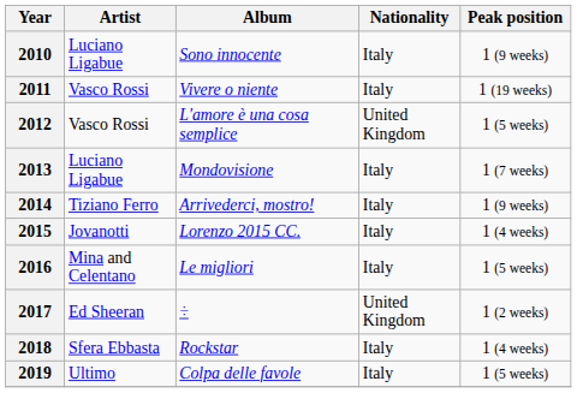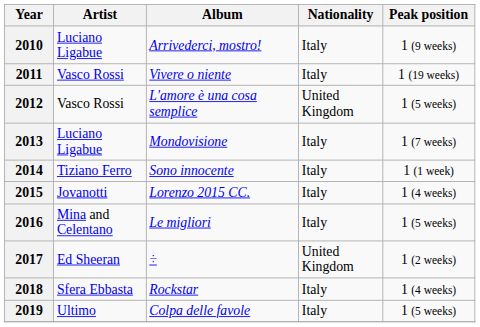 <table class="wikitable sortable plainrowheaders">
 <tr>
 <th style="width:50px;">Year</th>
 <th style="width:100px;">Artist</th>
 <th style="width:170px;">Album</th>
 <th style="width:90px;">Nationality</th>
 <th style="width:100px;">Peak position</th>
 </tr>
 <tr>
 <th scope="row">2010</th>
 <td><a href='#'>Luciano Ligabue</a></td>
-<td><em><a href='#'>Sono innocente</a></em></td>
+<td><em><a href='#'>Arrivederci, mostro!</a></em></td>
 <td>Italy</td>
 <td style="text-align:center;">1 <small>(9 weeks)</small></td>
 </tr>
 <tr>
 <th scope="row">2011</th>
 <td><a href='#'>Vasco Rossi</a></td>
 <td><em><a href='#'>Vivere o niente</a></em></td>
 <td>Italy</td>
 <td style="text-align:center;">1 <small>(19 weeks)</small></td>
 </tr>
 <tr>
 <th scope="row">2012</th>
 <td>Vasco Rossi</td>
 <td><em><a href='#'>L'amore è una cosa semplice</a></em></td>
 <td>United Kingdom</td>
 <td style="text-align:center;">1 <small>(5 weeks)</small></td>
 </tr>
 <tr>
 <th scope="row">2013</th>
 <td><a href='#'>Luciano Ligabue</a></td>
 <td><em><a href='#'>Mondovisione</a></em></td>
 <td>Italy</td>
 <td style="text-align:center;">1 <small>(7 weeks)</small></td>
 </tr>
 <tr>
 <th scope="row">2014</th>
 <td><a href='#'>Tiziano Ferro</a></td>
-<td><em><a href='#'>Arrivederci, mostro!</a></em></td>
+<td><em><a href='#'>Sono innocente</a></em></td>
 <td>Italy</td>
-<td style="text-align:center;">1 <small>(9 weeks)</small></td>
+<td style="text-align:center;">1 <small>(1 week)</small></td>
 </tr>
 <tr>
 <th scope="row">2015</th>
 <td><a href='#'>Jovanotti</a></td>
 <td><em><a href='#'>Lorenzo 2015 CC.</a></em></td>
 <td>Italy</td>
 <td style="text-align:center;">1 <small>(4 weeks)</small></td>
 </tr>
 <tr>
 <th scope="row">2016</th>
 <td><a href='#'>Mina</a> and <a href='#'>Celentano</a></td>
 <td><em><a href='#'>Le migliori</a></em></td>
 <td>Italy</td>
 <td style="text-align:center;">1 <small>(5 weeks)</small></td>
 </tr>
 <tr>
 <th scope="row">2017</th>
 <td><a href='#'>Ed Sheeran</a></td>
 <td><em><a href='#'>÷</a></em></td>
 <td>United Kingdom</td>
 <td style="text-align:center;">1 <small>(2 weeks)</small></td>
 </tr>
 <tr>
 <th scope="row">2018</th>
 <td><a href='#'>Sfera Ebbasta</a></td>
 <td><em><a href='#'>Rockstar</a></em></td>
 <td>Italy</td>
 <td style="text-align:center;">1 <small>(4 weeks)</small></td>
 </tr>
 <tr>
 <th scope="row">2019</th>
 <td><a href='#'>Ultimo</a></td>
 <td><em><a href='#'>Colpa delle favole</a></em></td>
 <td>Italy</td>
 <td style="text-align:center;">1 <small>(5 weeks)</small></td>
 </tr>
 <tr>
 </tr>
 </table>
